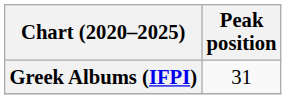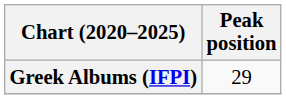 <table class="wikitable plainrowheaders" style="text-align:center;">
 <tr>
 <th scope="col">Chart (2020–2025)</th>
 <th scope="col">Peak<br>position</th>
 </tr>
 <tr>
 <th scope="row">Greek Albums (<a href='#'>IFPI</a>)</th>
-<td>31</td>
+<td>29</td>
 </tr>
 <tr>
 </tr>
 </table>
